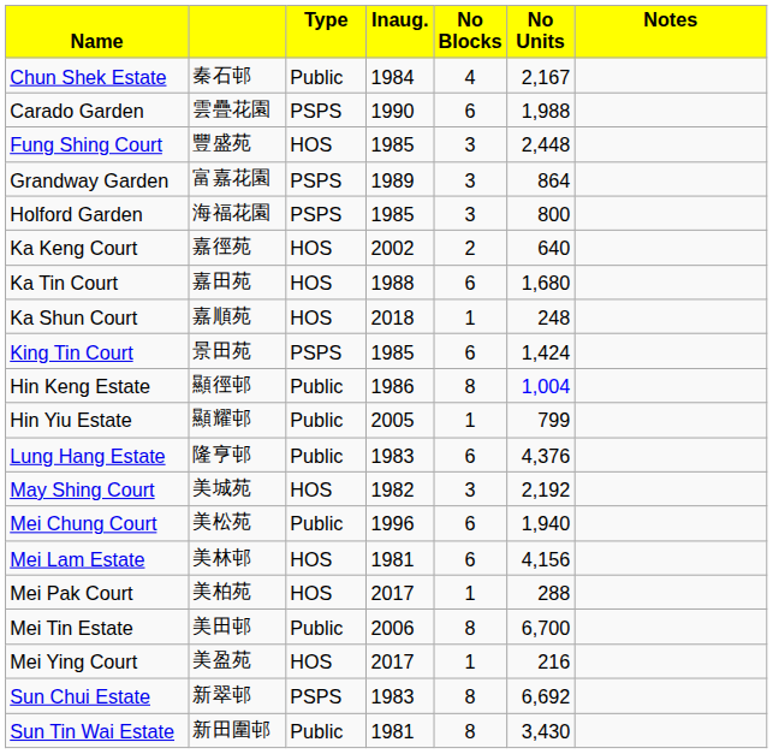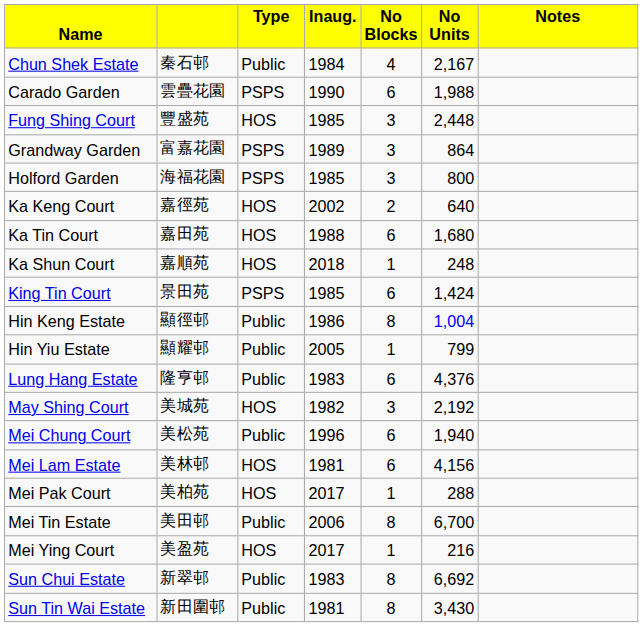 <table class="wikitable">
 <tr style="font-weight:bold;background-color:yellow" align="center" valign="top">
 <td width="143.25" Height="12.75" valign="bottom">Name</td>
 <td width="72.75" valign="top"></td>
 <td width="59.25" valign="top">Type</td>
 <td width="48" valign="top">Inaug.</td>
 <td width="48" valign="top">No Blocks</td>
 <td width="48.75" valign="bottom">No Units</td>
 <td width="150.75" valign="top">Notes</td>
 </tr>
 <tr valign="bottom">
 <td Height="12.75"><a href='#'>Chun Shek Estate</a></td>
 <td>秦石邨</td>
 <td>Public</td>
 <td>1984</td>
 <td align="center">4</td>
 <td align="right">2,167</td>
 <td></td>
 </tr>
 <tr valign="bottom">
 <td Height="12.75">Carado Garden</td>
 <td>雲疊花園</td>
 <td>PSPS</td>
 <td>1990</td>
 <td align="center">6</td>
 <td align="right">1,988</td>
 <td></td>
 </tr>
 <tr valign="bottom">
 <td Height="12.75"><a href='#'>Fung Shing Court</a></td>
 <td>豐盛苑</td>
 <td>HOS</td>
 <td>1985</td>
 <td align="center">3</td>
 <td align="right">2,448</td>
 <td></td>
 </tr>
 <tr valign="bottom">
 <td Height="12.75">Grandway Garden</td>
 <td>富嘉花園</td>
 <td>PSPS</td>
 <td>1989</td>
 <td align="center">3</td>
 <td align="right">864</td>
 <td></td>
 </tr>
 <tr valign="bottom">
 <td Height="12.75">Holford Garden</td>
 <td>海福花園</td>
 <td>PSPS</td>
 <td>1985</td>
 <td align="center">3</td>
 <td align="right">800</td>
 <td></td>
 </tr>
 <tr valign="bottom">
 <td Height="12.75">Ka Keng Court</td>
 <td>嘉徑苑</td>
 <td>HOS</td>
 <td>2002</td>
 <td align="center">2</td>
 <td align="right">640</td>
 <td></td>
 </tr>
 <tr valign="bottom">
 <td Height="12.75">Ka Tin Court</td>
 <td>嘉田苑</td>
 <td>HOS</td>
 <td>1988</td>
 <td align="center">6</td>
 <td align="right">1,680</td>
 <td></td>
 </tr>
 <tr valign="bottom">
 <td Height="12.75">Ka Shun Court</td>
 <td>嘉順苑</td>
 <td>HOS</td>
 <td>2018</td>
 <td align="center">1</td>
 <td align="right">248</td>
 <td></td>
 </tr>
 <tr valign="bottom">
 <td Height="12.75"><a href='#'>King Tin Court</a></td>
 <td>景田苑</td>
 <td>PSPS</td>
 <td>1985</td>
 <td align="center">6</td>
 <td align="right">1,424</td>
 <td></td>
 </tr>
 <tr valign="bottom">
 <td Height="12.75">Hin Keng Estate</td>
 <td>顯徑邨</td>
 <td>Public</td>
 <td>1986</td>
 <td align="center">8</td>
 <td style="color:#0000FF" align="right">1,004</td>
 <td></td>
 </tr>
 <tr valign="bottom">
 <td Height="12.75">Hin Yiu Estate</td>
 <td>顯耀邨</td>
 <td>Public</td>
 <td>2005</td>
 <td align="center">1</td>
 <td align="right">799</td>
 <td></td>
 </tr>
 <tr valign="bottom">
 <td Height="12.75"><a href='#'>Lung Hang Estate</a></td>
 <td>隆亨邨</td>
 <td>Public</td>
 <td>1983</td>
 <td align="center">6</td>
 <td align="right">4,376</td>
 <td></td>
 </tr>
 <tr valign="bottom">
 <td Height="12.75"><a href='#'>May Shing Court</a></td>
 <td>美城苑</td>
 <td>HOS</td>
 <td>1982</td>
 <td align="center">3</td>
 <td align="right">2,192</td>
 <td></td>
 </tr>
 <tr valign="bottom">
 <td Height="12.75"><a href='#'>Mei Chung Court</a></td>
 <td>美松苑</td>
 <td>Public</td>
 <td>1996</td>
 <td align="center">6</td>
 <td align="right">1,940</td>
 <td></td>
 </tr>
 <tr valign="bottom">
 <td Height="12.75"><a href='#'>Mei Lam Estate</a></td>
 <td>美林邨</td>
 <td>HOS</td>
 <td>1981</td>
 <td align="center">6</td>
 <td align="right">4,156</td>
 <td></td>
 </tr>
 <tr valign="bottom">
 <td Height="12.75">Mei Pak Court</td>
 <td>美柏苑</td>
 <td>HOS</td>
 <td>2017</td>
 <td align="center">1</td>
 <td align="right">288</td>
 <td></td>
 </tr>
 <tr valign="bottom">
 <td Height="12.75">Mei Tin Estate</td>
 <td>美田邨</td>
 <td>Public</td>
 <td>2006</td>
 <td align="center">8</td>
 <td align="right">6,700</td>
 <td></td>
 </tr>
 <tr valign="bottom">
 <td Height="12.75">Mei Ying Court</td>
 <td>美盈苑</td>
 <td>HOS</td>
 <td>2017</td>
 <td align="center">1</td>
 <td align="right">216</td>
 <td></td>
 </tr>
 <tr valign="bottom">
 <td Height="12.75"><a href='#'>Sun Chui Estate</a></td>
 <td>新翠邨</td>
-<td>PSPS</td>
+<td>Public</td>
 <td>1983</td>
 <td align="center">8</td>
 <td align="right">6,692</td>
 <td></td>
 </tr>
 <tr valign="bottom">
 <td Height="12.75"><a href='#'>Sun Tin Wai Estate</a></td>
 <td>新田圍邨</td>
 <td>Public</td>
 <td>1981</td>
 <td align="center">8</td>
 <td align="right">3,430</td>
 <td></td>
 </tr>
 </table>
